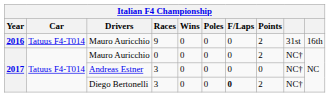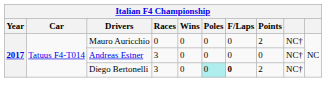 <table class="wikitable" style="font-size:85%">
 <tr>
 <th colspan="10" align="center"><a href='#'>Italian F4 Championship</a></th>
 </tr>
 <tr>
 <th>Year</th>
 <th>Car</th>
 <th>Drivers</th>
 <th>Races</th>
 <th>Wins</th>
 <th>Poles</th>
 <th>F/Laps</th>
 <th>Points</th>
 <th></th>
 <th></th>
-</tr>
-<tr>
-<th rowspan=1><a href='#'>2016</a></th>
-<td><a href='#'>Tatuus F4-T014</a></td>
-<td> Mauro Auricchio</td>
-<td>9</td>
-<td>0</td>
-<td>0</td>
-<td>0</td>
-<td>2</td>
-<td>31st</td>
-<td rowspan=1>16th</td>
 </tr>
 <tr>
 <th rowspan=3><a href='#'>2017</a></th>
 <td rowspan="3"><a href='#'>Tatuus F4-T014</a></td>
 <td> Mauro Auricchio</td>
 <td>0</td>
 <td>0</td>
 <td>0</td>
 <td>0</td>
 <td>2</td>
 <td>NC†</td>
 <td rowspan=3>NC</td>
 </tr>
 <tr>
 <td> <a href='#'>Andreas Estner</a></td>
 <td>3</td>
 <td>0</td>
 <td>0</td>
 <td>0</td>
 <td>0</td>
 <td>NC†</td>
 </tr>
 <tr>
 <td> Diego Bertonelli</td>
 <td>3</td>
 <td>0</td>
-<td>0</td>
+<td style="background: paleturquoise;">0</td>
 <td><strong>0</strong></td>
 <td>2</td>
 <td>NC†</td>
 </tr>
 </table>
